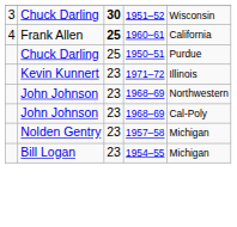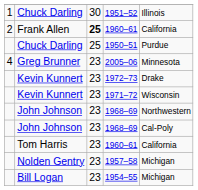 <table class="wikitable">
 <tr>
 </tr>
 <tr>
-<td>3</td>
+<td>1</td>
 <td><a href='#'>Chuck Darling</a></td>
-<td><strong>30</strong></td>
+<td>30</td>
 <td style="font-size:80%;"><a href='#'>1951–52</a></td>
-<td style="font-size:80%;">Wisconsin</td>
+<td style="font-size:80%;">Illinois</td>
 </tr>
 <tr>
-<td>4</td>
+<td>2</td>
 <td>Frank Allen</td>
 <td><strong>25</strong></td>
 <td style="font-size:80%;"><a href='#'>1960–61</a></td>
 <td style="font-size:80%;">California</td>
 </tr>
 <tr>
 <td></td>
 <td><a href='#'>Chuck Darling</a></td>
 <td>25</td>
 <td style="font-size:80%;"><a href='#'>1950–51</a></td>
 <td style="font-size:80%;">Purdue</td>
 </tr>
 <tr>
+<td>4</td>
+<td><a href='#'>Greg Brunner</a></td>
+<td>23</td>
+<td style="font-size:80%;"><a href='#'>2005–06</a></td>
+<td style="font-size:80%;">Minnesota</td>
+</tr>
+<tr>
+<td></td>
+<td><a href='#'>Kevin Kunnert</a></td>
+<td>23</td>
+<td style="font-size:80%;"><a href='#'>1972–73</a></td>
+<td style="font-size:80%;">Drake</td>
+</tr>
+<tr>
 <td></td>
 <td><a href='#'>Kevin Kunnert</a></td>
 <td>23</td>
 <td style="font-size:80%;"><a href='#'>1971–72</a></td>
-<td style="font-size:80%;">Illinois</td>
+<td style="font-size:80%;">Wisconsin</td>
 </tr>
 <tr>
 <td></td>
 <td><a href='#'>John Johnson</a></td>
 <td>23</td>
 <td style="font-size:80%;"><a href='#'>1968–69</a></td>
 <td style="font-size:80%;">Northwestern</td>
 </tr>
 <tr>
 <td></td>
 <td><a href='#'>John Johnson</a></td>
 <td>23</td>
 <td style="font-size:80%;"><a href='#'>1968–69</a></td>
 <td style="font-size:80%;">Cal-Poly</td>
 </tr>
 <tr>
 <td></td>
+<td>Tom Harris</td>
+<td>23</td>
+<td style="font-size:80%;"><a href='#'>1960–61</a></td>
+<td style="font-size:80%;">California</td>
+</tr>
+<tr>
+<td></td>
 <td><a href='#'>Nolden Gentry</a></td>
 <td>23</td>
 <td style="font-size:80%;"><a href='#'>1957–58</a></td>
 <td style="font-size:80%;">Michigan</td>
 </tr>
 <tr>
 <td></td>
 <td><a href='#'>Bill Logan</a></td>
 <td>23</td>
 <td style="font-size:80%;"><a href='#'>1954–55</a></td>
 <td style="font-size:80%;">Michigan</td>
 </tr>
 </table>
